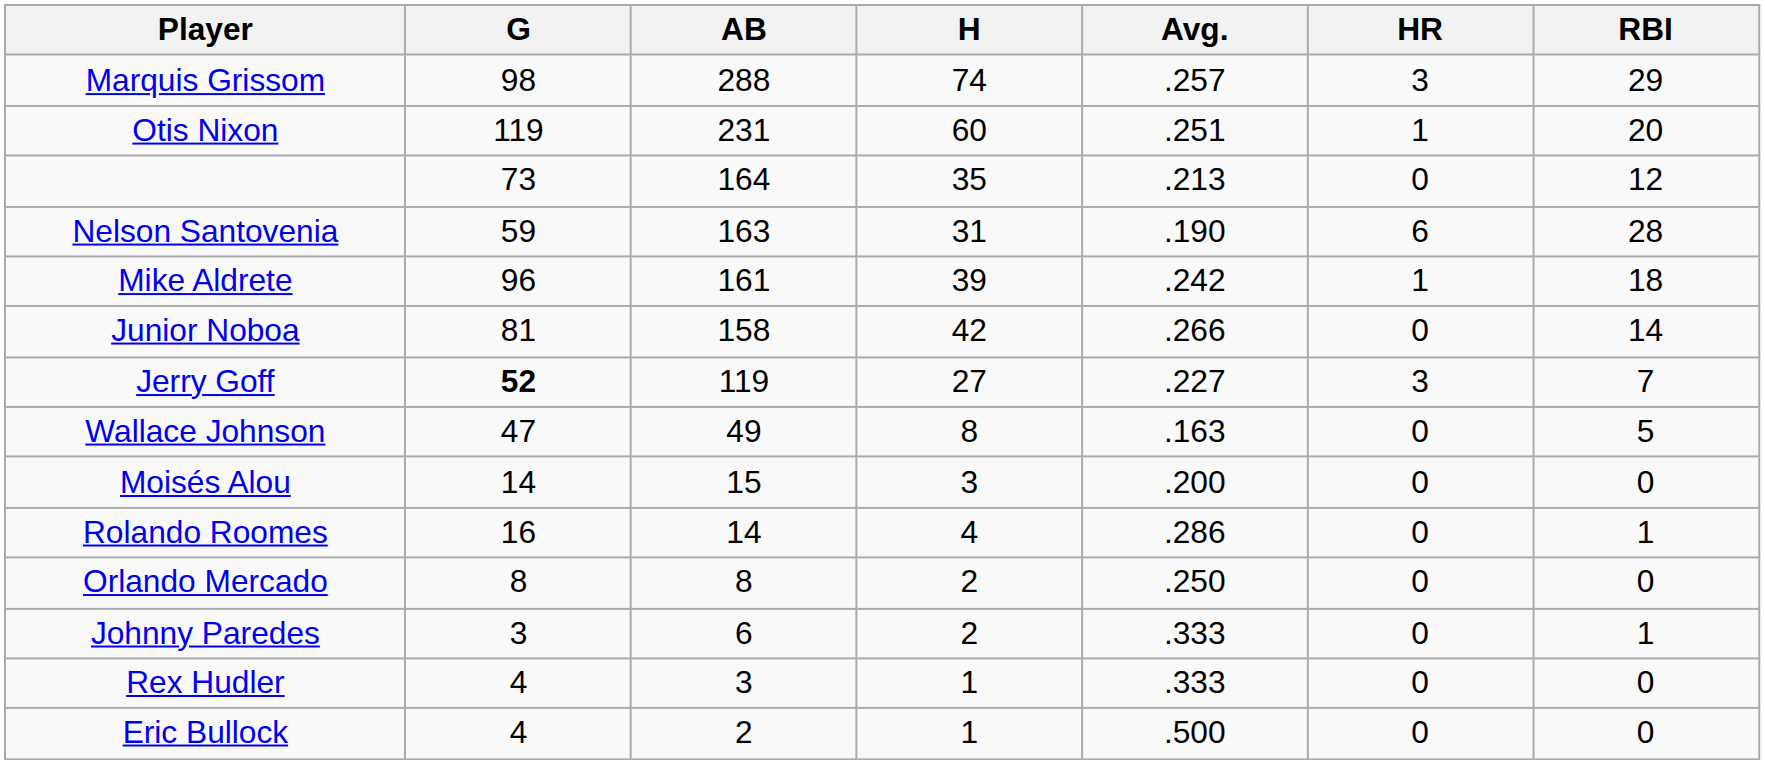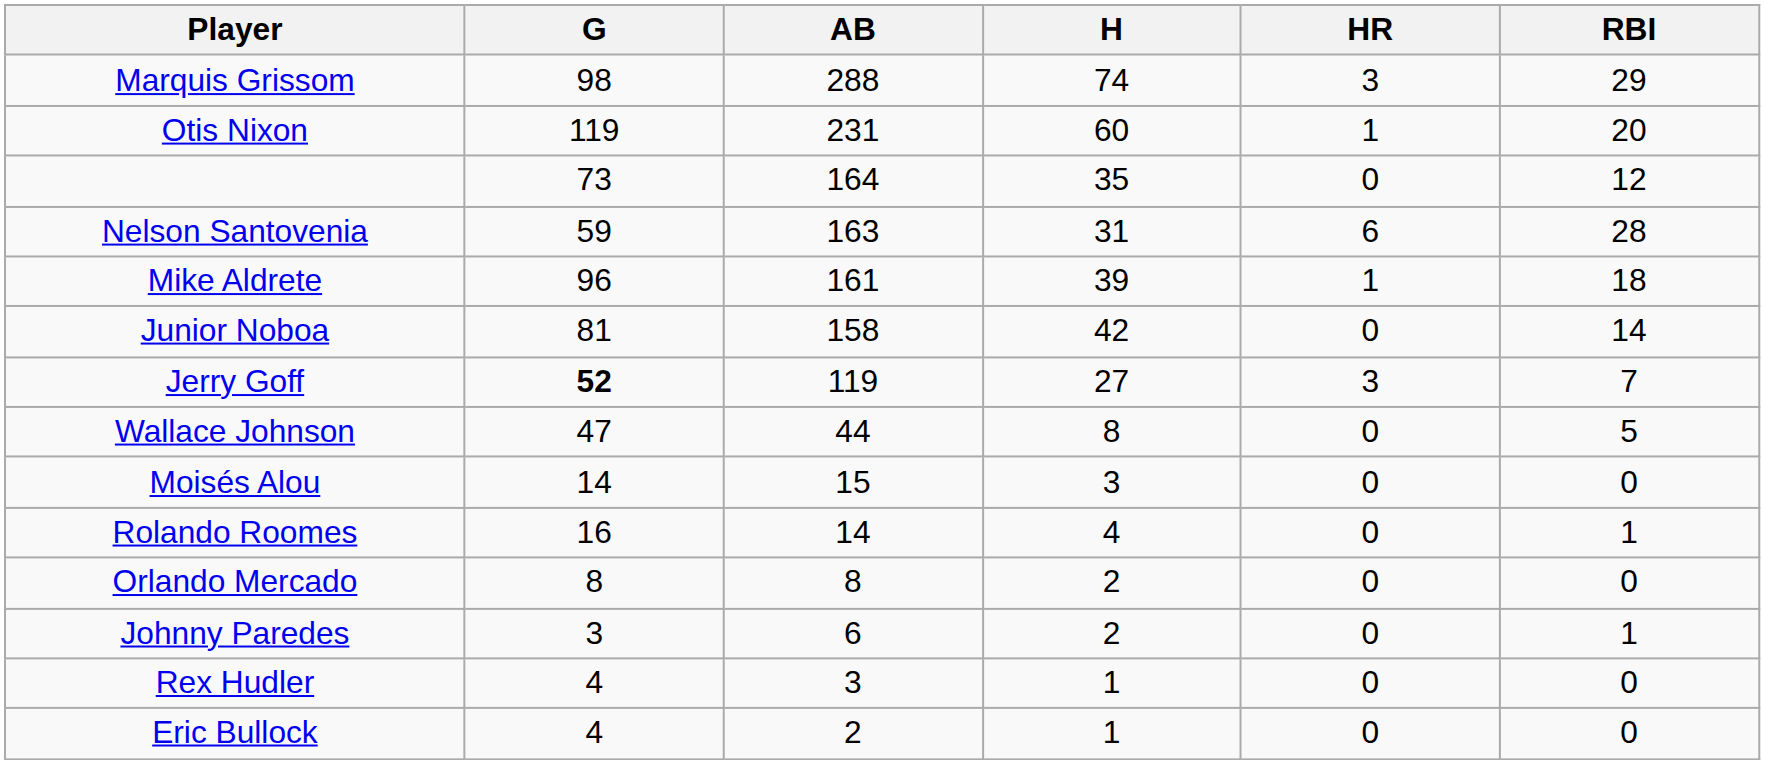 <table class="wikitable sortable">
 <tr>
 <th bgcolor="#DDDDFF" width="16%">Player</th>
 <th bgcolor="#DDDDFF" width="9%">G</th>
 <th bgcolor="#DDDDFF" width="9%">AB</th>
 <th bgcolor="#DDDDFF" width="9%">H</th>
-<th bgcolor="#DDDDFF" width="9%">Avg.</th>
 <th bgcolor="#DDDDFF" width="9%">HR</th>
 <th bgcolor="#DDDDFF" width="9%">RBI</th>
 </tr>
 <tr align="center">
 <td><a href='#'>Marquis Grissom</a></td>
 <td>98</td>
 <td>288</td>
 <td>74</td>
-<td>.257</td>
 <td>3</td>
 <td>29</td>
 </tr>
 <tr align="center">
 <td><a href='#'>Otis Nixon</a></td>
 <td>119</td>
 <td>231</td>
 <td>60</td>
-<td>.251</td>
 <td>1</td>
 <td>20</td>
 </tr>
 <tr align="center">
 <td></td>
 <td>73</td>
 <td>164</td>
 <td>35</td>
-<td>.213</td>
 <td>0</td>
 <td>12</td>
 </tr>
 <tr align="center">
 <td><a href='#'>Nelson Santovenia</a></td>
 <td>59</td>
 <td>163</td>
 <td>31</td>
-<td>.190</td>
 <td>6</td>
 <td>28</td>
 </tr>
 <tr align="center">
 <td><a href='#'>Mike Aldrete</a></td>
 <td>96</td>
 <td>161</td>
 <td>39</td>
-<td>.242</td>
 <td>1</td>
 <td>18</td>
 </tr>
 <tr align="center">
 <td><a href='#'>Junior Noboa</a></td>
 <td>81</td>
 <td>158</td>
 <td>42</td>
-<td>.266</td>
 <td>0</td>
 <td>14</td>
 </tr>
 <tr align="center">
 <td><a href='#'>Jerry Goff</a></td>
 <td><strong>52</strong></td>
 <td>119</td>
 <td>27</td>
-<td>.227</td>
 <td>3</td>
 <td>7</td>
 </tr>
 <tr align="center">
 <td><a href='#'>Wallace Johnson</a></td>
 <td>47</td>
-<td>49</td>
+<td>44</td>
 <td>8</td>
-<td>.163</td>
 <td>0</td>
 <td>5</td>
 </tr>
 <tr align="center">
 <td><a href='#'>Moisés Alou</a></td>
 <td>14</td>
 <td>15</td>
 <td>3</td>
-<td>.200</td>
 <td>0</td>
 <td>0</td>
 </tr>
 <tr align="center">
 <td><a href='#'>Rolando Roomes</a></td>
 <td>16</td>
 <td>14</td>
 <td>4</td>
-<td>.286</td>
 <td>0</td>
 <td>1</td>
 </tr>
 <tr align="center">
 <td><a href='#'>Orlando Mercado</a></td>
 <td>8</td>
 <td>8</td>
 <td>2</td>
-<td>.250</td>
 <td>0</td>
 <td>0</td>
 </tr>
 <tr align="center">
 <td><a href='#'>Johnny Paredes</a></td>
 <td>3</td>
 <td>6</td>
 <td>2</td>
-<td>.333</td>
 <td>0</td>
 <td>1</td>
 </tr>
 <tr align="center">
 <td><a href='#'>Rex Hudler</a></td>
 <td>4</td>
 <td>3</td>
 <td>1</td>
-<td>.333</td>
 <td>0</td>
 <td>0</td>
 </tr>
 <tr align="center">
 <td><a href='#'>Eric Bullock</a></td>
 <td>4</td>
 <td>2</td>
 <td>1</td>
-<td>.500</td>
 <td>0</td>
 <td>0</td>
 </tr>
 </table>
